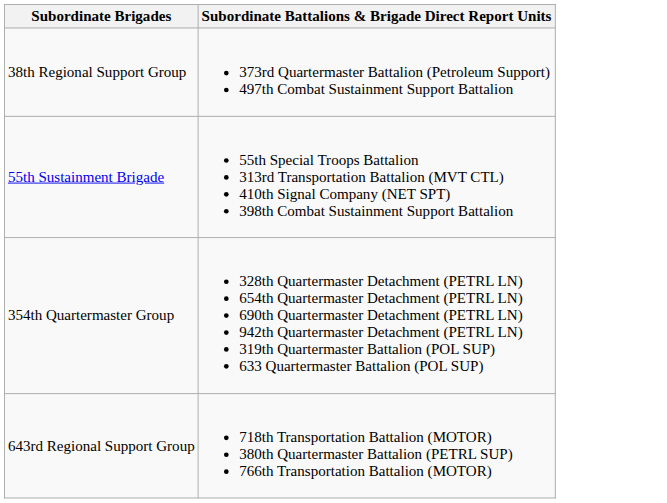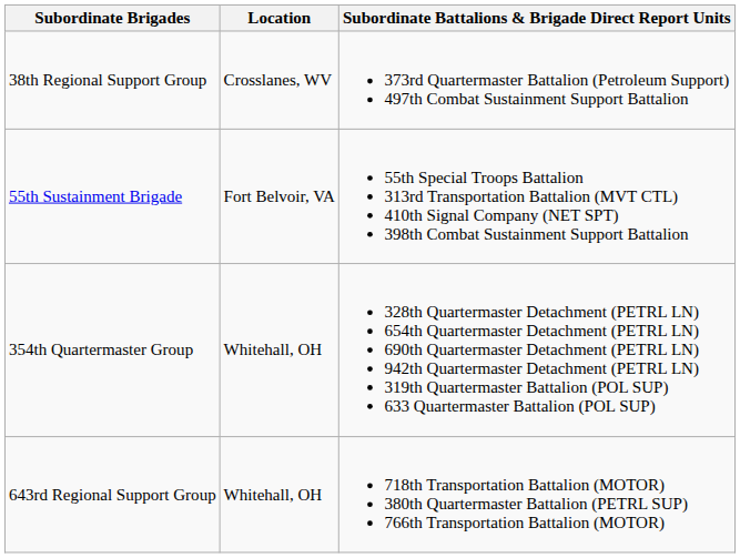 <table class="wikitable">
 <tr>
 <th>Subordinate Brigades</th>
+<th>Location</th>
 <th>Subordinate Battalions & Brigade Direct Report Units</th>
 </tr>
 <tr>
 <td>38th Regional Support Group</td>
+<td>Crosslanes, WV</td>
 <td><br><ul><li>373rd Quartermaster Battalion (Petroleum Support)</li><li>497th Combat Sustainment Support Battalion</li></ul></td>
 </tr>
 <tr>
 <td><a href='#'>55th Sustainment Brigade</a></td>
+<td>Fort Belvoir, VA</td>
 <td><br><ul><li>55th Special Troops Battalion</li><li>313rd Transportation Battalion (MVT CTL)</li><li>410th Signal Company (NET SPT)</li><li>398th Combat Sustainment Support Battalion</li></ul></td>
 </tr>
 <tr>
 <td>354th Quartermaster Group</td>
+<td>Whitehall, OH</td>
 <td><br><ul><li>328th Quartermaster Detachment (PETRL LN)</li><li>654th Quartermaster Detachment (PETRL LN)</li><li>690th Quartermaster Detachment (PETRL LN)</li><li>942th Quartermaster Detachment (PETRL LN)</li><li>319th Quartermaster Battalion (POL SUP)</li><li>633 Quartermaster Battalion (POL SUP)</li></ul></td>
 </tr>
 <tr>
 <td>643rd Regional Support Group</td>
+<td>Whitehall, OH</td>
 <td><br><ul><li>718th Transportation Battalion (MOTOR)</li><li>380th Quartermaster Battalion (PETRL SUP)</li><li>766th Transportation Battalion (MOTOR)</li></ul></td>
 </tr>
 </table>
